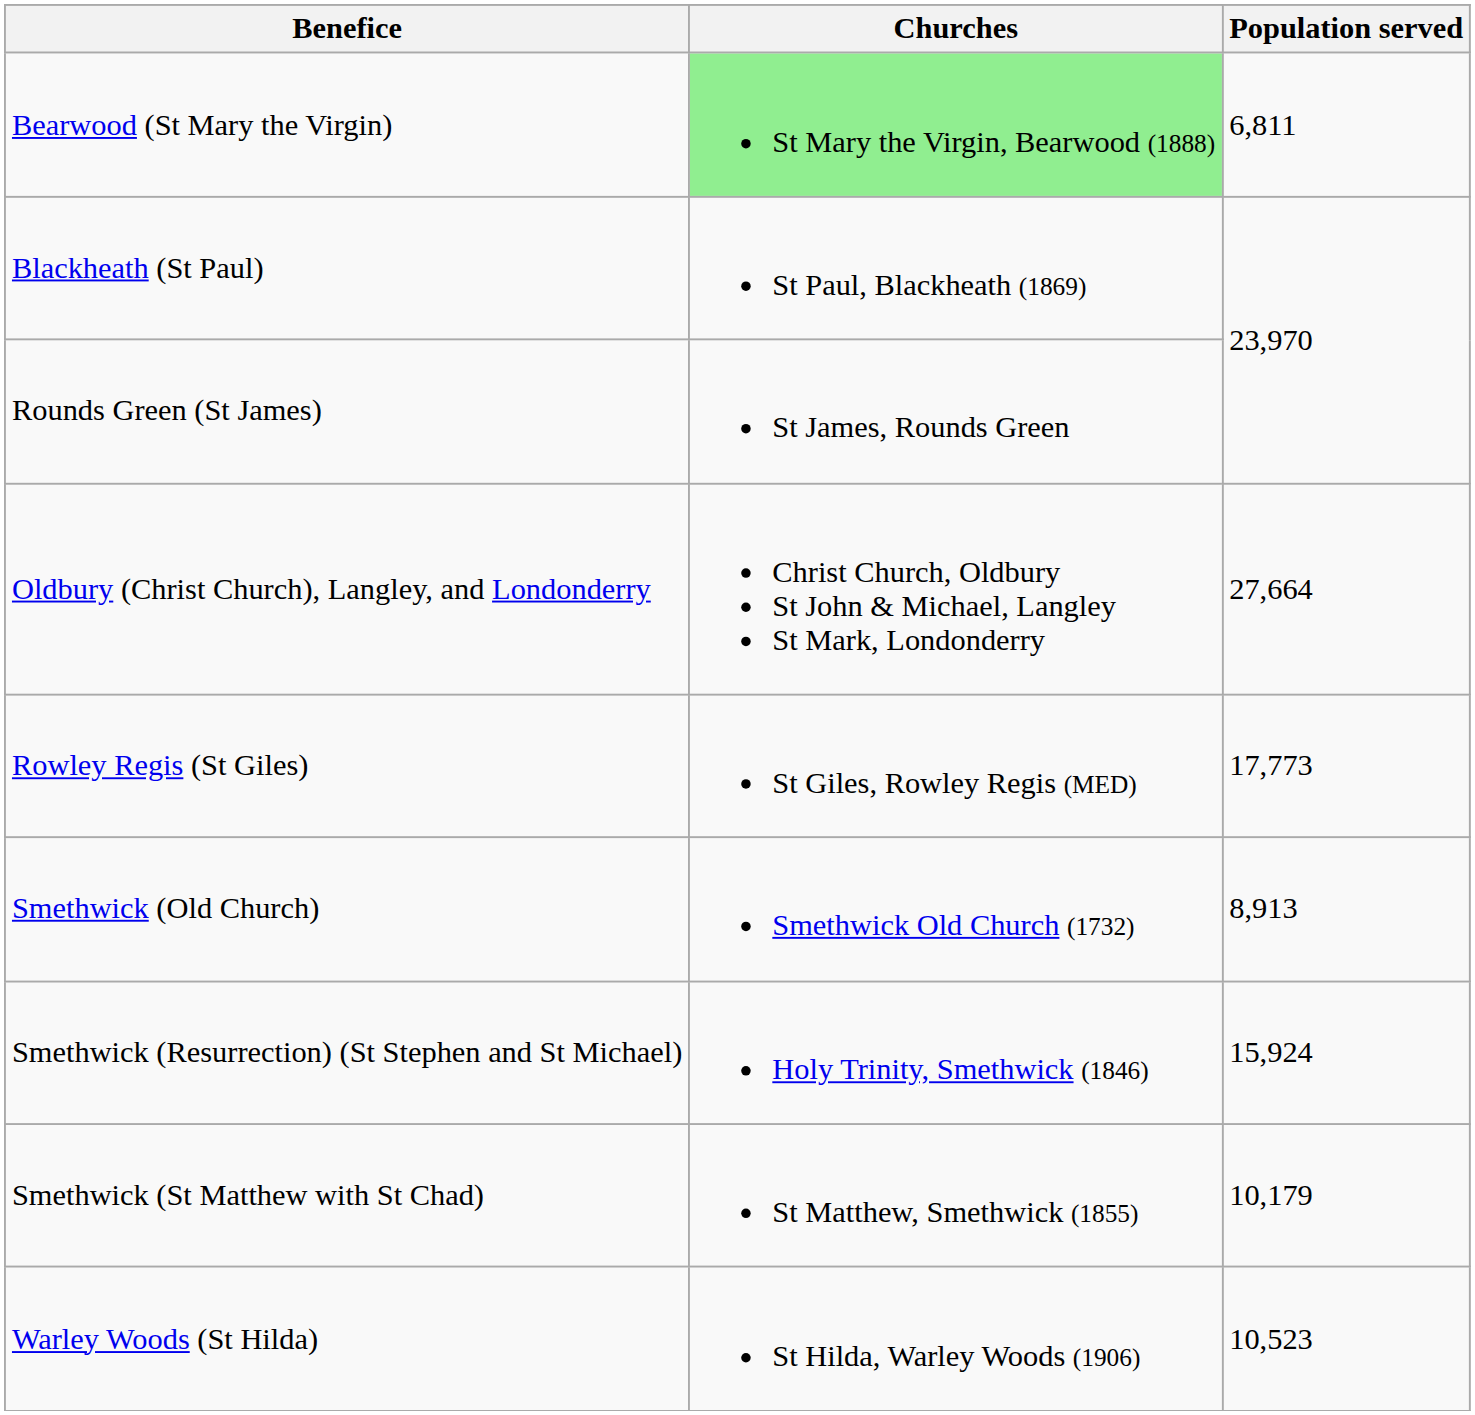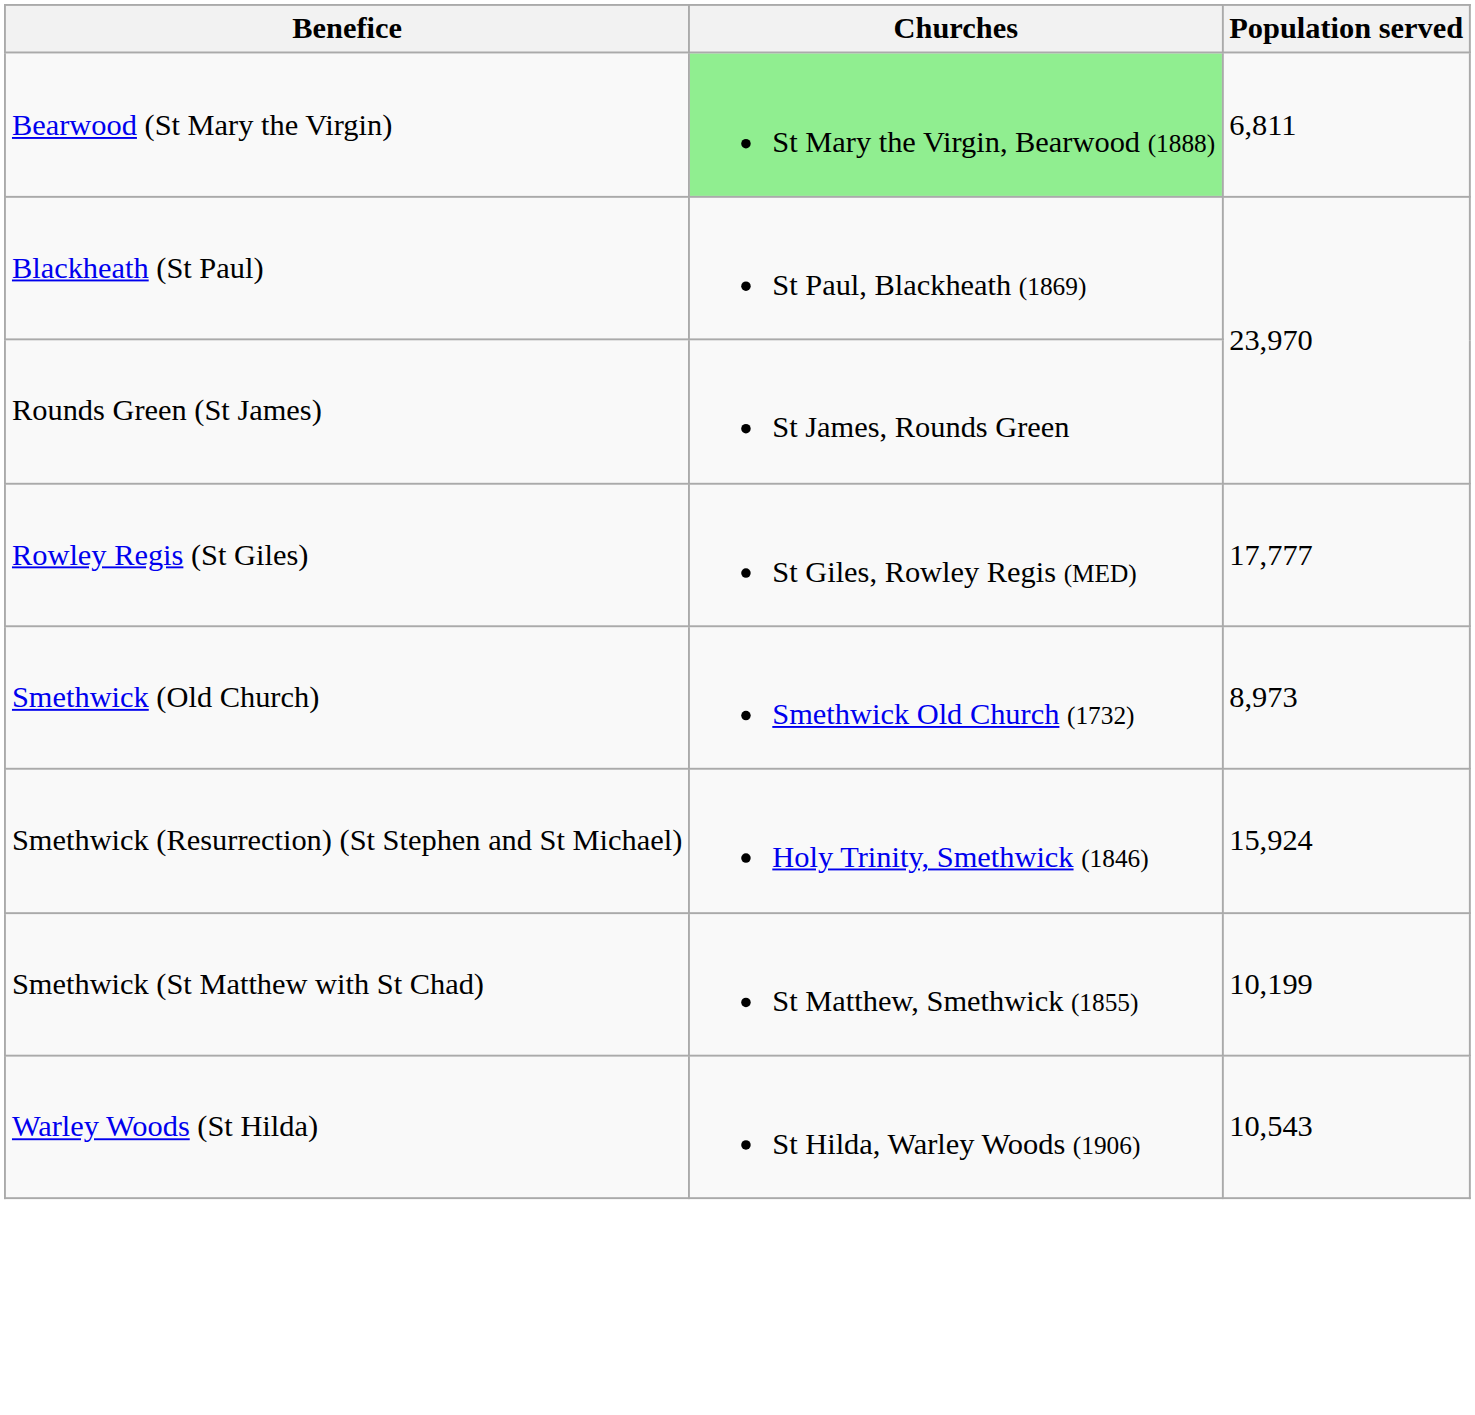 <table class="wikitable">
 <tr>
 <th>Benefice</th>
 <th>Churches</th>
 <th>Population served</th>
 </tr>
 <tr>
 <td><a href='#'>Bearwood</a> (St Mary the Virgin)</td>
 <td style="background: lightgreen;"><br><ul><li>St Mary the Virgin, Bearwood <small>(1888)</small></li></ul></td>
 <td>6,811</td>
 </tr>
 <tr>
 <td><a href='#'>Blackheath</a> (St Paul)</td>
 <td><br><ul><li>St Paul, Blackheath <small>(1869)</small></li></ul></td>
 <td rowspan="2">23,970</td>
 </tr>
 <tr>
 <td>Rounds Green (St James)</td>
 <td><br><ul><li>St James, Rounds Green</li></ul></td>
 </tr>
 <tr>
-<td><a href='#'>Oldbury</a> (Christ Church), Langley, and <a href='#'>Londonderry</a></td>
-<td><br><ul><li>Christ Church, Oldbury</li><li>St John & Michael, Langley</li><li>St Mark, Londonderry</li></ul></td>
-<td>27,664</td>
-</tr>
-<tr>
 <td><a href='#'>Rowley Regis</a> (St Giles)</td>
 <td><br><ul><li>St Giles, Rowley Regis <small>(MED)</small></li></ul></td>
-<td>17,773</td>
+<td>17,777</td>
 </tr>
 <tr>
 <td><a href='#'>Smethwick</a> (Old Church)</td>
 <td><br><ul><li><a href='#'>Smethwick Old Church</a> <small>(1732)</small></li></ul></td>
-<td>8,913</td>
+<td>8,973</td>
 </tr>
 <tr>
 <td>Smethwick (Resurrection) (St Stephen and St Michael)</td>
 <td><br><ul><li><a href='#'>Holy Trinity, Smethwick</a> <small>(1846)</small></li></ul></td>
 <td>15,924</td>
 </tr>
 <tr>
 <td>Smethwick (St Matthew with St Chad)</td>
 <td><br><ul><li>St Matthew, Smethwick <small>(1855)</small></li></ul></td>
-<td>10,179</td>
+<td>10,199</td>
 </tr>
 <tr>
 <td><a href='#'>Warley Woods</a> (St Hilda)</td>
 <td><br><ul><li>St Hilda, Warley Woods <small>(1906)</small></li></ul></td>
-<td>10,523</td>
+<td>10,543</td>
 </tr>
 </table>
